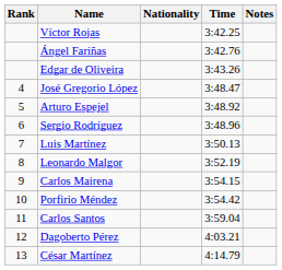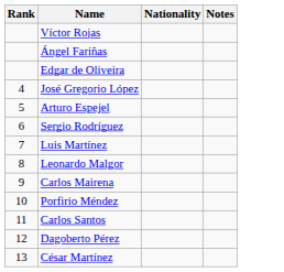 <table class="wikitable sortable" style="text-align:center">
 <tr>
 <th>Rank</th>
 <th>Name</th>
 <th>Nationality</th>
-<th>Time</th>
 <th>Notes</th>
 </tr>
 <tr>
 <td align=center></td>
 <td align=left><a href='#'>Víctor Rojas</a></td>
 <td align=left></td>
-<td>3:42.25</td>
 <td></td>
 </tr>
 <tr>
 <td align=center></td>
 <td align=left><a href='#'>Ángel Fariñas</a></td>
 <td align=left></td>
-<td>3:42.76</td>
 <td></td>
 </tr>
 <tr>
 <td align=center></td>
 <td align=left><a href='#'>Edgar de Oliveira</a></td>
 <td align=left></td>
-<td>3:43.26</td>
 <td></td>
 </tr>
 <tr>
 <td align=center>4</td>
 <td align=left><a href='#'>José Gregorio López</a></td>
 <td align=left></td>
-<td>3:48.47</td>
 <td></td>
 </tr>
 <tr>
 <td align=center>5</td>
 <td align=left><a href='#'>Arturo Espejel</a></td>
 <td align=left></td>
-<td>3:48.92</td>
 <td></td>
 </tr>
 <tr>
 <td align=center>6</td>
 <td align=left><a href='#'>Sergio Rodríguez</a></td>
 <td align=left></td>
-<td>3:48.96</td>
 <td></td>
 </tr>
 <tr>
 <td align=center>7</td>
 <td align=left><a href='#'>Luis Martínez</a></td>
 <td align=left></td>
-<td>3:50.13</td>
 <td></td>
 </tr>
 <tr>
 <td align=center>8</td>
 <td align=left><a href='#'>Leonardo Malgor</a></td>
 <td align=left></td>
-<td>3:52.19</td>
 <td></td>
 </tr>
 <tr>
 <td align=center>9</td>
 <td align=left><a href='#'>Carlos Mairena</a></td>
 <td align=left></td>
-<td>3:54.15</td>
 <td></td>
 </tr>
 <tr>
 <td align=center>10</td>
 <td align=left><a href='#'>Porfirio Méndez</a></td>
 <td align=left></td>
-<td>3:54.42</td>
 <td></td>
 </tr>
 <tr>
 <td align=center>11</td>
 <td align=left><a href='#'>Carlos Santos</a></td>
 <td align=left></td>
-<td>3:59.04</td>
 <td></td>
 </tr>
 <tr>
 <td align=center>12</td>
 <td align=left><a href='#'>Dagoberto Pérez</a></td>
 <td align=left></td>
-<td>4:03.21</td>
 <td></td>
 </tr>
 <tr>
 <td align=center>13</td>
 <td align=left><a href='#'>César Martínez</a></td>
 <td align=left></td>
-<td>4:14.79</td>
 <td></td>
 </tr>
 </table>
